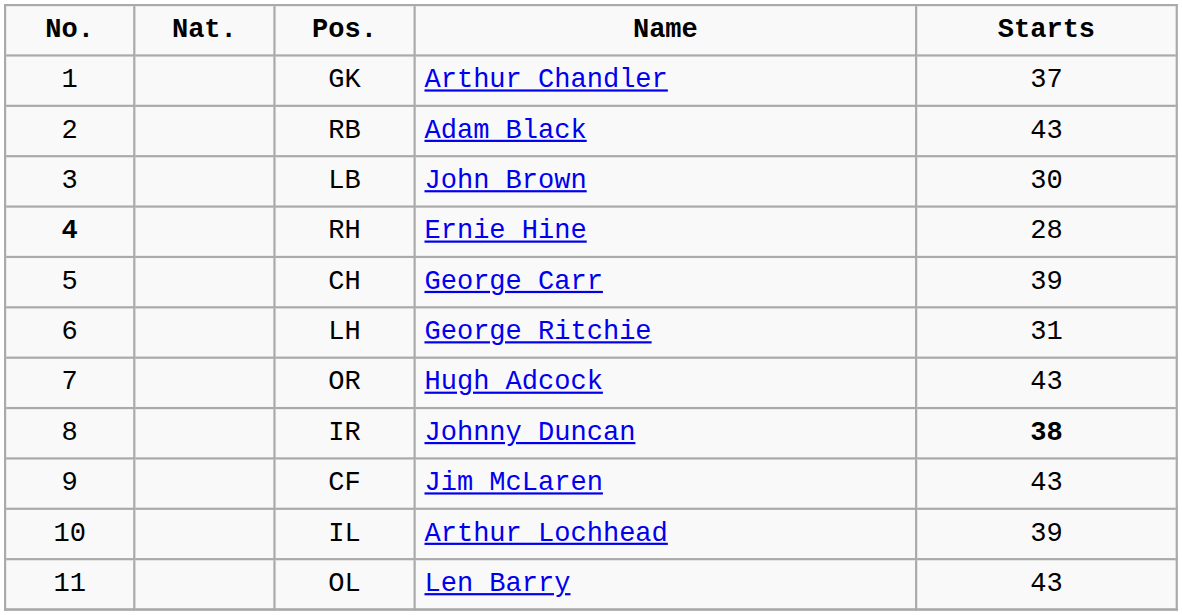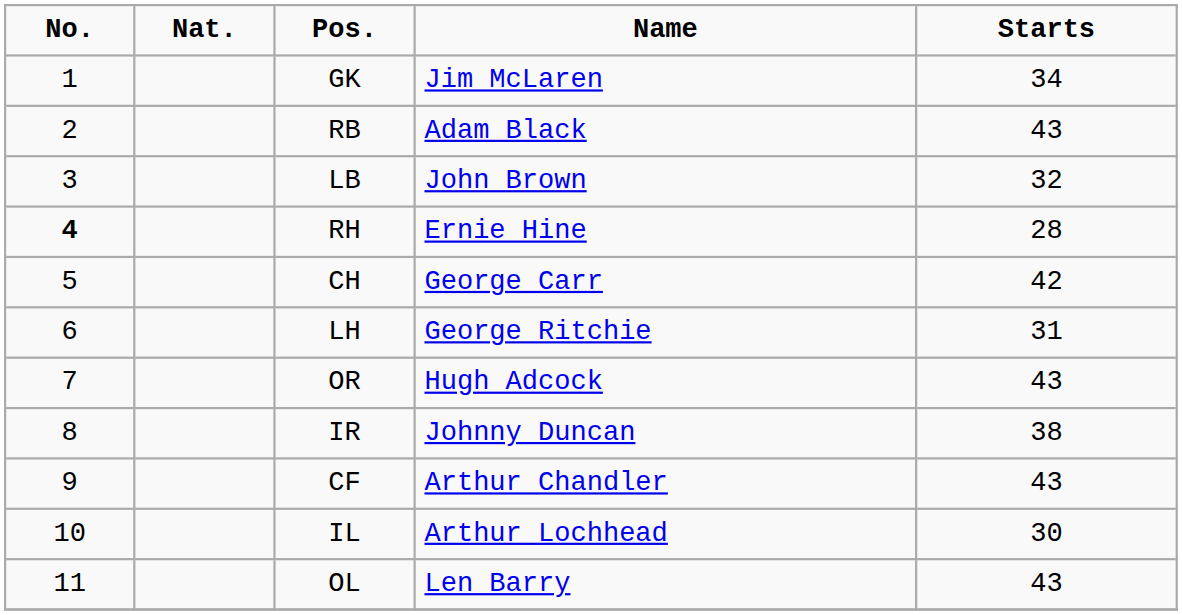 <table class="sortable" border="2" cellpadding="4" cellspacing="0" style="text-align:center; margin: 1em 1em 1em 0; background: #f9f9f9; border: 1px #aaa solid; border-collapse: collapse; font-size: 95%;">
 <tr>
 <th width=50>No.</th>
 <th width=55>Nat.</th>
 <th width=55>Pos.</th>
 <th width=220>Name</th>
 <th width=110>Starts</th>
 </tr>
 <tr>
 <td>1</td>
 <td></td>
 <td>GK</td>
-<td align=left><a href='#'>Arthur Chandler</a></td>
-<td>37</td>
+<td align=left><a href='#'>Jim McLaren</a></td>
+<td>34</td>
 </tr>
 <tr>
 <td>2</td>
 <td></td>
 <td>RB</td>
 <td align=left><a href='#'>Adam Black</a></td>
 <td>43</td>
 </tr>
 <tr>
 <td>3</td>
 <td></td>
 <td>LB</td>
 <td align=left><a href='#'>John Brown</a></td>
-<td>30</td>
+<td>32</td>
 </tr>
 <tr>
 <td><strong>4</strong></td>
 <td></td>
 <td>RH</td>
 <td align=left><a href='#'>Ernie Hine</a></td>
 <td>28</td>
 </tr>
 <tr>
 <td>5</td>
 <td></td>
 <td>CH</td>
 <td align=left><a href='#'>George Carr</a></td>
-<td>39</td>
+<td>42</td>
 </tr>
 <tr>
 <td>6</td>
 <td></td>
 <td>LH</td>
 <td align=left><a href='#'>George Ritchie</a></td>
 <td>31</td>
 </tr>
 <tr>
 <td>7</td>
 <td></td>
 <td>OR</td>
 <td align=left><a href='#'>Hugh Adcock</a></td>
 <td>43</td>
 </tr>
 <tr>
 <td>8</td>
 <td></td>
 <td>IR</td>
 <td align=left><a href='#'>Johnny Duncan</a></td>
-<td><strong>38</strong></td>
+<td>38</td>
 </tr>
 <tr>
 <td>9</td>
 <td></td>
 <td>CF</td>
-<td align=left><a href='#'>Jim McLaren</a></td>
+<td align=left><a href='#'>Arthur Chandler</a></td>
 <td>43</td>
 </tr>
 <tr>
 <td>10</td>
 <td></td>
 <td>IL</td>
 <td align=left><a href='#'>Arthur Lochhead</a></td>
-<td>39</td>
+<td>30</td>
 </tr>
 <tr>
 <td>11</td>
 <td></td>
 <td>OL</td>
 <td align=left><a href='#'>Len Barry</a></td>
 <td>43</td>
 </tr>
 <tr>
 </tr>
 </table>
